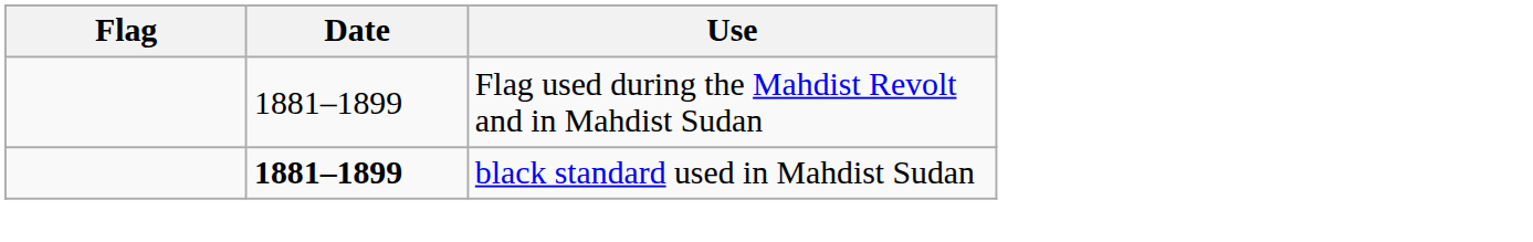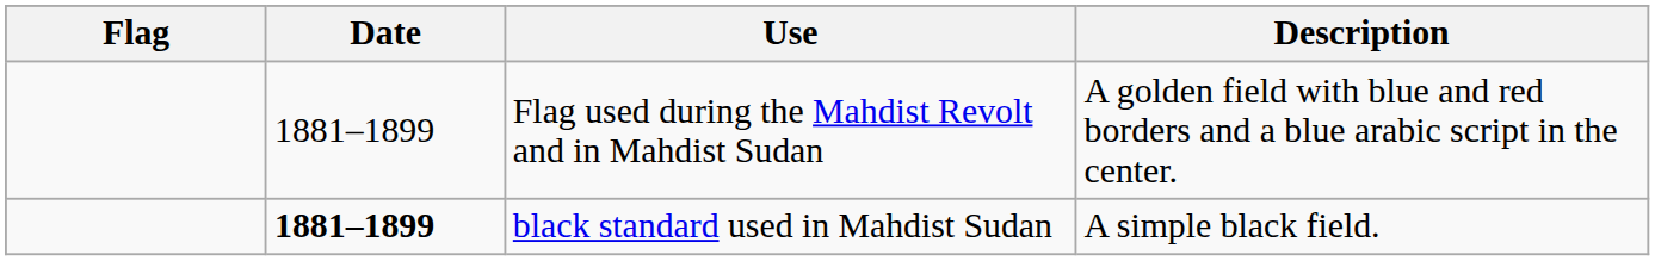 <table class="wikitable">
 <tr>
 <th style="width:110px;">Flag</th>
 <th style="width:100px;">Date</th>
 <th style="width:250px;">Use</th>
+<th style="width:250px;">Description</th>
 </tr>
 <tr>
 <td></td>
 <td>1881–1899</td>
 <td>Flag used during the <a href='#'>Mahdist Revolt</a> and in Mahdist Sudan</td>
+<td>A golden field with blue and red borders and a blue arabic script in the center.</td>
 </tr>
 <tr>
 <td></td>
 <td><strong>1881–1899</strong></td>
 <td><a href='#'>black standard</a> used in Mahdist Sudan</td>
+<td>A simple black field.</td>
 </tr>
 </table>
